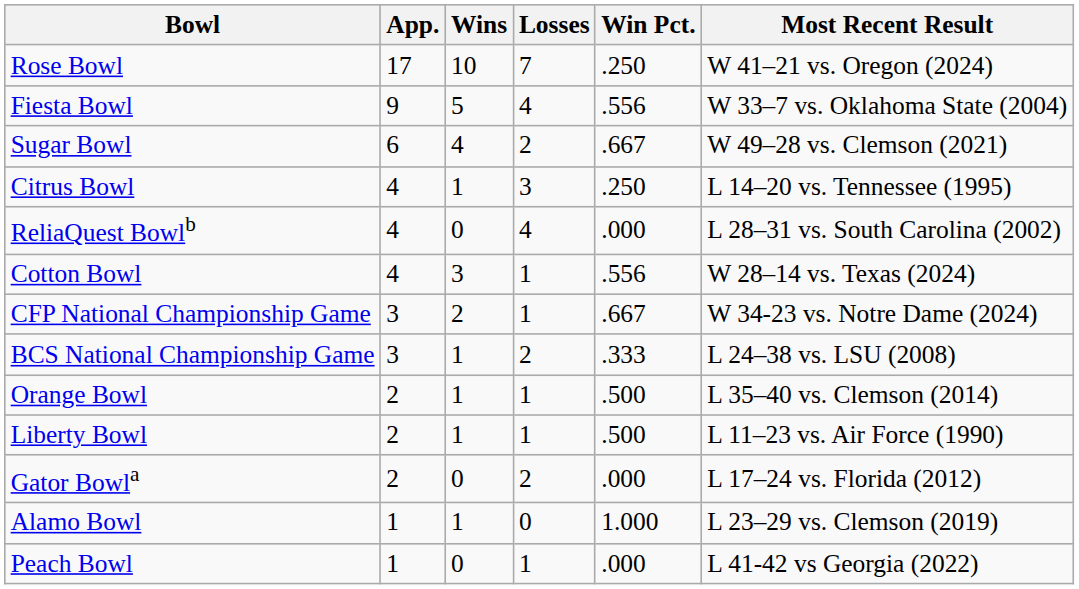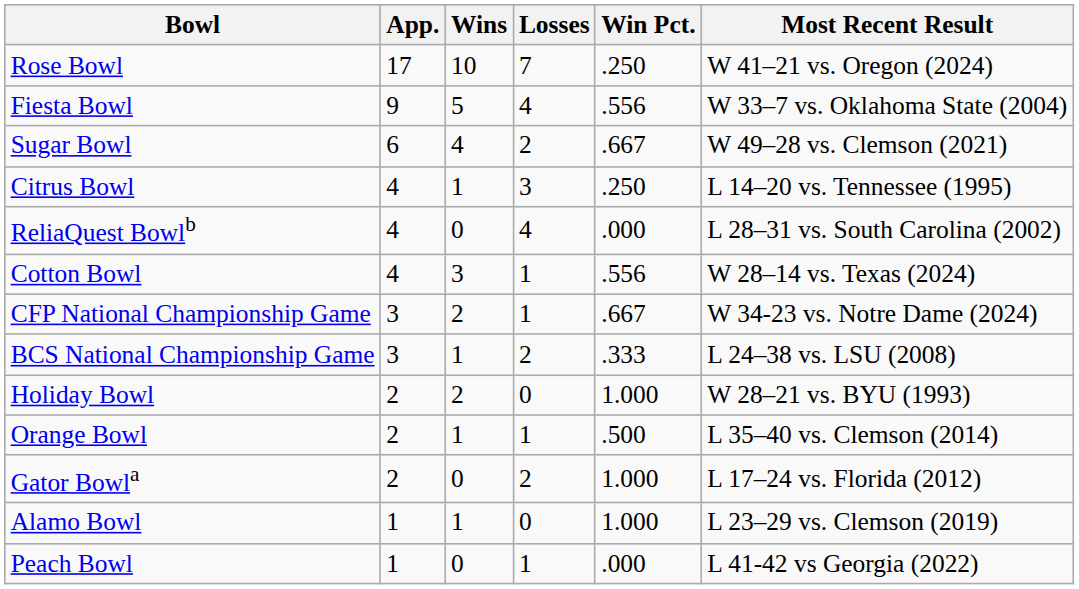 <table class="wikitable">
 <tr>
 <th>Bowl</th>
 <th>App.</th>
 <th>Wins</th>
 <th>Losses</th>
 <th>Win Pct.</th>
 <th>Most Recent Result</th>
 </tr>
 <tr>
 <td><a href='#'>Rose Bowl</a></td>
 <td>17</td>
 <td>10</td>
 <td>7</td>
 <td>.250</td>
 <td>W 41–21 vs. Oregon (2024)</td>
 </tr>
 <tr>
 <td><a href='#'>Fiesta Bowl</a></td>
 <td>9</td>
 <td>5</td>
 <td>4</td>
 <td>.556</td>
 <td>W 33–7 vs. Oklahoma State (2004)</td>
 </tr>
 <tr>
 <td><a href='#'>Sugar Bowl</a></td>
 <td>6</td>
 <td>4</td>
 <td>2</td>
 <td>.667</td>
 <td>W 49–28 vs. Clemson (2021)</td>
 </tr>
 <tr>
 <td><a href='#'>Citrus Bowl</a></td>
 <td>4</td>
 <td>1</td>
 <td>3</td>
 <td>.250</td>
 <td>L 14–20 vs. Tennessee (1995)</td>
 </tr>
 <tr>
 <td><a href='#'>ReliaQuest Bowl</a><sup>b</sup></td>
 <td>4</td>
 <td>0</td>
 <td>4</td>
 <td>.000</td>
 <td>L 28–31 vs. South Carolina (2002)</td>
 </tr>
 <tr>
 <td><a href='#'>Cotton Bowl</a></td>
 <td>4</td>
 <td>3</td>
 <td>1</td>
 <td>.556</td>
 <td>W 28–14 vs. Texas (2024)</td>
 </tr>
 <tr>
 <td><a href='#'>CFP National Championship Game</a></td>
 <td>3</td>
 <td>2</td>
 <td>1</td>
 <td>.667</td>
 <td>W 34-23 vs. Notre Dame (2024)</td>
 </tr>
 <tr>
 <td><a href='#'>BCS National Championship Game</a></td>
 <td>3</td>
 <td>1</td>
 <td>2</td>
 <td>.333</td>
 <td>L 24–38 vs. LSU (2008)</td>
 </tr>
 <tr>
+<td><a href='#'>Holiday Bowl</a></td>
+<td>2</td>
+<td>2</td>
+<td>0</td>
+<td>1.000</td>
+<td>W 28–21 vs. BYU (1993)</td>
+</tr>
+<tr>
 <td><a href='#'>Orange Bowl</a></td>
 <td>2</td>
 <td>1</td>
 <td>1</td>
 <td>.500</td>
 <td>L 35–40 vs. Clemson (2014)</td>
 </tr>
 <tr>
-<td><a href='#'>Liberty Bowl</a></td>
-<td>2</td>
-<td>1</td>
-<td>1</td>
-<td>.500</td>
-<td>L 11–23 vs. Air Force (1990)</td>
-</tr>
-<tr>
 <td><a href='#'>Gator Bowl</a><sup>a</sup></td>
 <td>2</td>
 <td>0</td>
 <td>2</td>
-<td>.000</td>
+<td>1.000</td>
 <td>L 17–24 vs. Florida (2012)</td>
 </tr>
 <tr>
 <td><a href='#'>Alamo Bowl</a></td>
 <td>1</td>
 <td>1</td>
 <td>0</td>
 <td>1.000</td>
 <td>L 23–29 vs. Clemson (2019)</td>
 </tr>
 <tr>
 <td><a href='#'>Peach Bowl</a></td>
 <td>1</td>
 <td>0</td>
 <td>1</td>
 <td>.000</td>
 <td>L 41-42 vs Georgia (2022)</td>
 </tr>
 </table>
